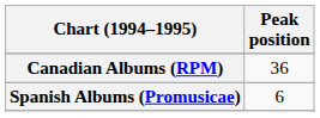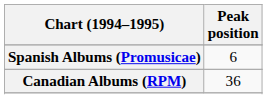 <table class="wikitable sortable plainrowheaders" style="text-align:center;">
 <tr>
 <th scope="col">Chart (1994–1995)</th>
 <th scope="col">Peak<br> position</th>
+</tr>
+<tr>
+</tr>
+<tr>
+<th scope="row">Spanish Albums (<a href='#'>Promusicae</a>)</th>
+<td align="center">6</td>
+</tr>
+<tr>
+</tr>
+<tr>
 </tr>
 <tr>
 </tr>
 <tr>
 <th scope="row">Canadian Albums (<a href='#'>RPM</a>)</th>
 <td style="text-align:center;">36</td>
 </tr>
 <tr>
 </tr>
 <tr>
 </tr>
 <tr>
 </tr>
 <tr>
-<th scope="row">Spanish Albums (<a href='#'>Promusicae</a>)</th>
-<td align="center">6</td>
-</tr>
-<tr>
-</tr>
-<tr>
-</tr>
-<tr>
-</tr>
-<tr>
 </tr>
 </table>
